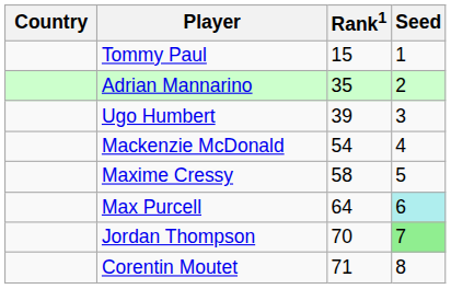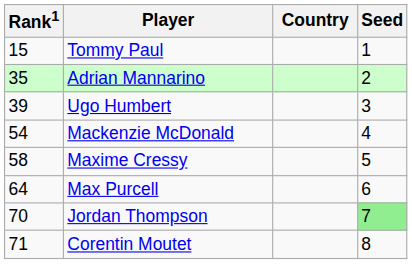 <table class="wikitable" border="1">
 <tr>
+<th>Rank<sup>1</sup></th>
+<th width="185">Player</th>
 <th width="70">Country</th>
-<th width="185">Player</th>
-<th>Rank<sup>1</sup></th>
 <th>Seed</th>
 </tr>
 <tr>
+<td>15</td>
+<td><a href='#'>Tommy Paul</a></td>
 <td></td>
-<td><a href='#'>Tommy Paul</a></td>
-<td>15</td>
 <td>1</td>
 </tr>
 <tr bgcolor=#cfc>
+<td>35</td>
+<td><a href='#'>Adrian Mannarino</a></td>
 <td></td>
-<td><a href='#'>Adrian Mannarino</a></td>
-<td>35</td>
 <td>2</td>
 </tr>
 <tr>
+<td>39</td>
+<td><a href='#'>Ugo Humbert</a></td>
 <td></td>
-<td><a href='#'>Ugo Humbert</a></td>
-<td>39</td>
 <td>3</td>
 </tr>
 <tr>
+<td>54</td>
+<td><a href='#'>Mackenzie McDonald</a></td>
 <td></td>
-<td><a href='#'>Mackenzie McDonald</a></td>
-<td>54</td>
 <td>4</td>
 </tr>
 <tr>
+<td>58</td>
+<td><a href='#'>Maxime Cressy</a></td>
 <td></td>
-<td><a href='#'>Maxime Cressy</a></td>
-<td>58</td>
 <td>5</td>
 </tr>
 <tr>
+<td>64</td>
+<td><a href='#'>Max Purcell</a></td>
 <td></td>
-<td><a href='#'>Max Purcell</a></td>
-<td>64</td>
-<td style="background: paleturquoise;">6</td>
+<td>6</td>
 </tr>
 <tr>
+<td>70</td>
+<td><a href='#'>Jordan Thompson</a></td>
 <td></td>
-<td><a href='#'>Jordan Thompson</a></td>
-<td>70</td>
 <td style="background: lightgreen;">7</td>
 </tr>
 <tr>
+<td>71</td>
+<td><a href='#'>Corentin Moutet</a></td>
 <td></td>
-<td><a href='#'>Corentin Moutet</a></td>
-<td>71</td>
 <td>8</td>
 </tr>
 </table>
